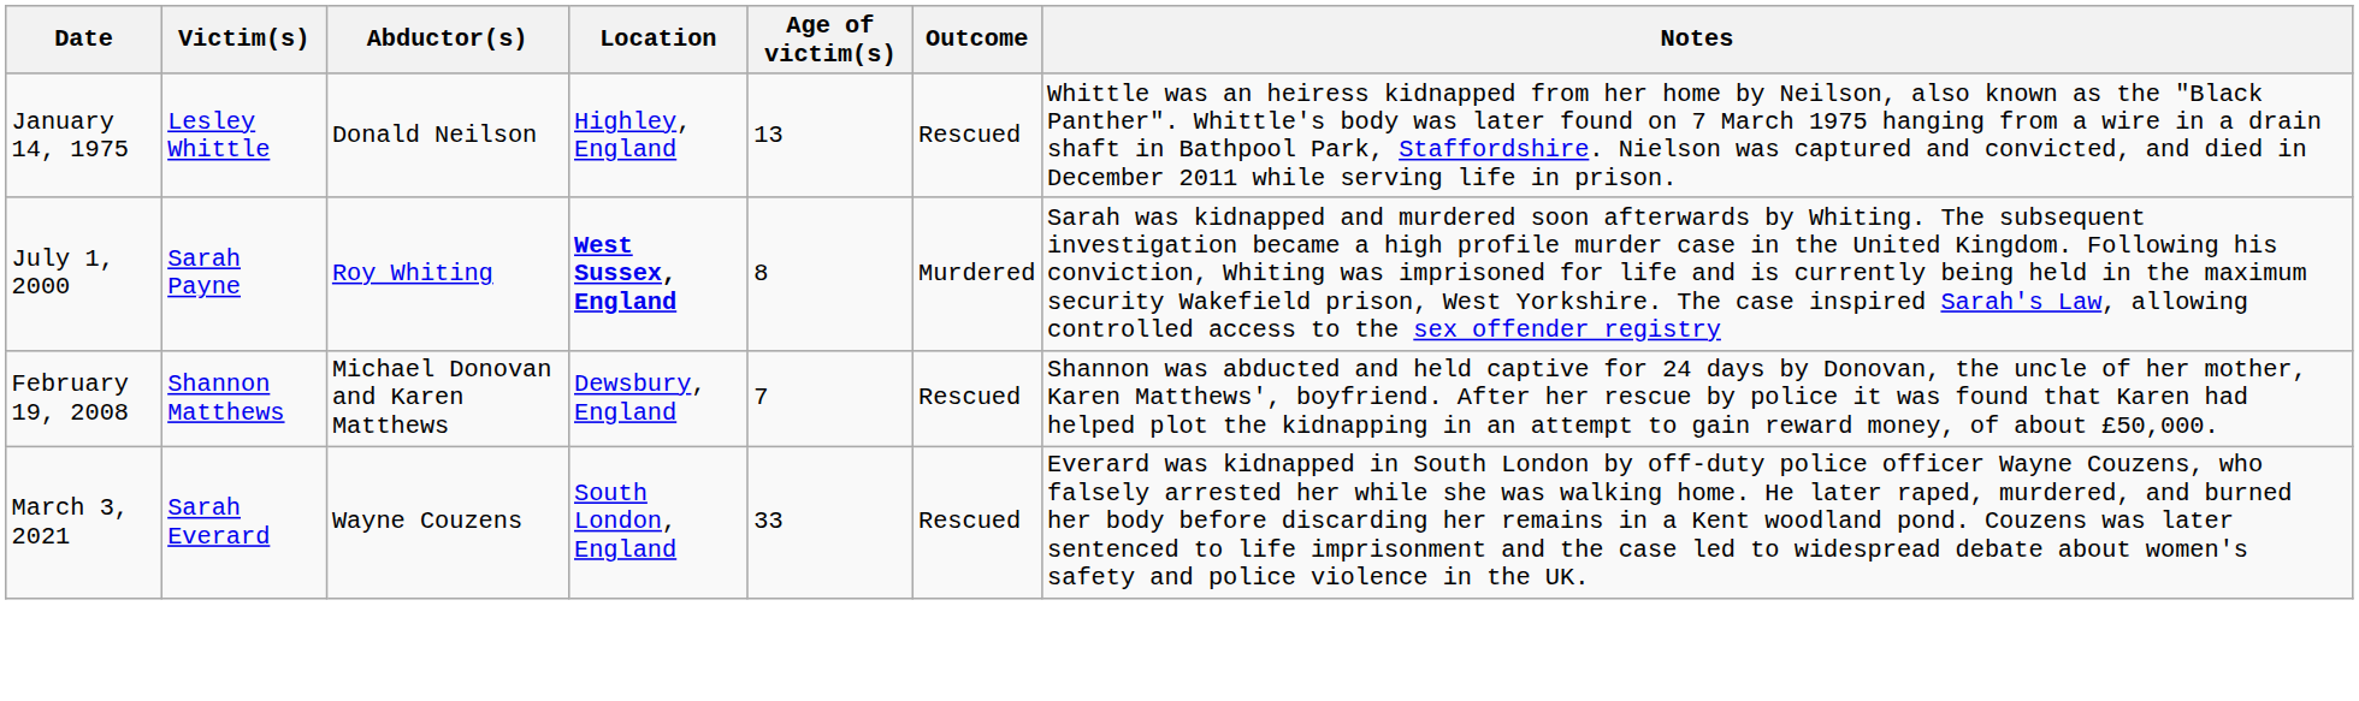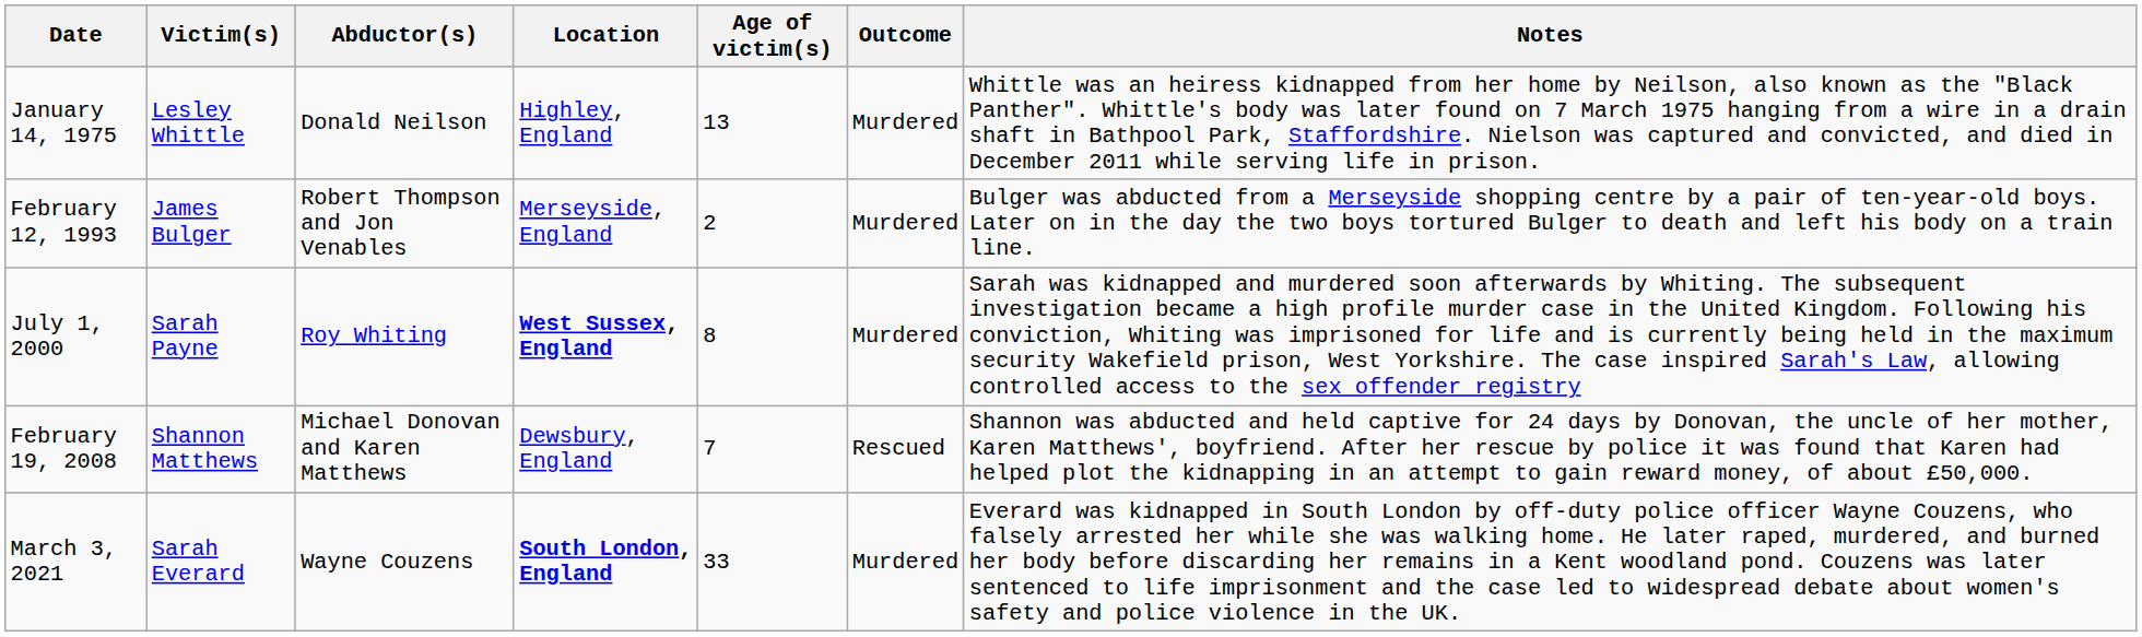 <table class="wikitable sortable">
 <tr>
 <th>Date</th>
 <th>Victim(s)</th>
 <th>Abductor(s)</th>
 <th>Location</th>
 <th>Age of victim(s)</th>
 <th>Outcome</th>
 <th>Notes</th>
 </tr>
 <tr>
 <td>January 14, 1975</td>
 <td><a href='#'>Lesley Whittle</a></td>
 <td>Donald Neilson</td>
 <td><a href='#'>Highley</a>, <a href='#'>England</a></td>
 <td>13</td>
-<td>Rescued</td>
+<td>Murdered</td>
 <td>Whittle was an heiress kidnapped from her home by Neilson, also known as the "Black Panther".  Whittle's body was later found on 7 March 1975 hanging from a wire in a drain shaft in Bathpool Park, <a href='#'>Staffordshire</a>.  Nielson was captured and convicted, and died in December 2011 while serving life in prison.</td>
+</tr>
+<tr>
+<td>February 12, 1993</td>
+<td><a href='#'>James Bulger</a></td>
+<td>Robert Thompson and Jon Venables</td>
+<td><a href='#'>Merseyside</a>, <a href='#'>England</a></td>
+<td>2</td>
+<td>Murdered</td>
+<td>Bulger was abducted from a <a href='#'>Merseyside</a> shopping centre by a pair of ten-year-old boys. Later on in the day the two boys tortured Bulger to death and left his body on a train line.</td>
 </tr>
 <tr>
 <td>July 1, 2000</td>
 <td><a href='#'>Sarah Payne</a></td>
 <td><a href='#'>Roy Whiting</a></td>
 <td><strong><a href='#'>West Sussex</a>, <a href='#'>England</a></strong></td>
 <td>8</td>
 <td>Murdered</td>
 <td>Sarah was kidnapped and murdered soon afterwards by Whiting. The subsequent investigation became a high profile murder case in the United Kingdom. Following his conviction, Whiting was imprisoned for life and is currently being held in the maximum security Wakefield prison, West Yorkshire.  The case inspired <a href='#'>Sarah's Law</a>, allowing controlled access to the <a href='#'>sex offender registry</a></td>
 </tr>
 <tr>
 <td>February 19, 2008</td>
 <td><a href='#'>Shannon Matthews</a></td>
 <td>Michael Donovan and Karen Matthews</td>
 <td><a href='#'>Dewsbury</a>, <a href='#'>England</a></td>
 <td>7</td>
 <td>Rescued</td>
 <td>Shannon was abducted and held captive for 24 days by Donovan, the uncle of her mother, Karen Matthews', boyfriend. After her rescue by police it was found that Karen had helped plot the kidnapping in an attempt to gain reward money, of about £50,000.</td>
 </tr>
 <tr>
 <td>March 3, 2021</td>
 <td><a href='#'>Sarah Everard</a></td>
 <td>Wayne Couzens</td>
-<td><a href='#'>South London</a>, <a href='#'>England</a></td>
+<td><strong><a href='#'>South London</a>, <a href='#'>England</a></strong></td>
 <td>33</td>
-<td>Rescued</td>
+<td>Murdered</td>
 <td>Everard was kidnapped in South London by off-duty police officer Wayne Couzens, who falsely arrested her while she was walking home. He later raped, murdered, and burned her body before discarding her remains in a Kent woodland pond. Couzens was later sentenced to life imprisonment and the case led to widespread debate about women's safety and police violence in the UK.</td>
 </tr>
 </table>
